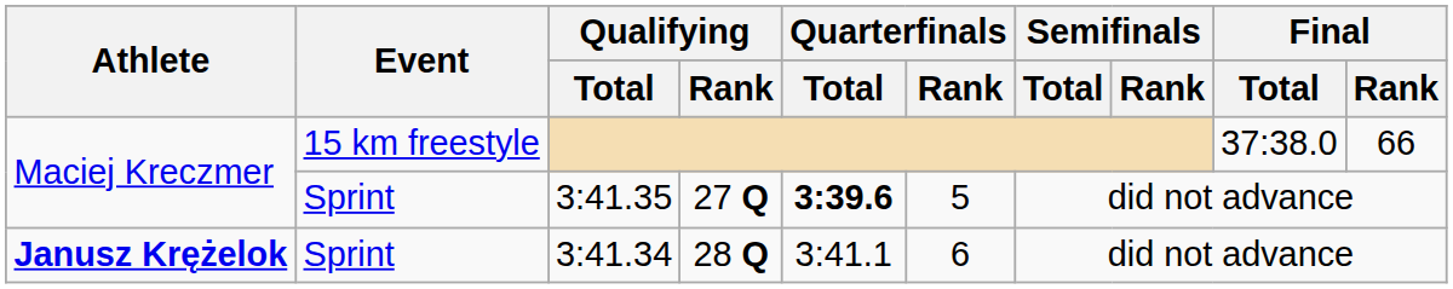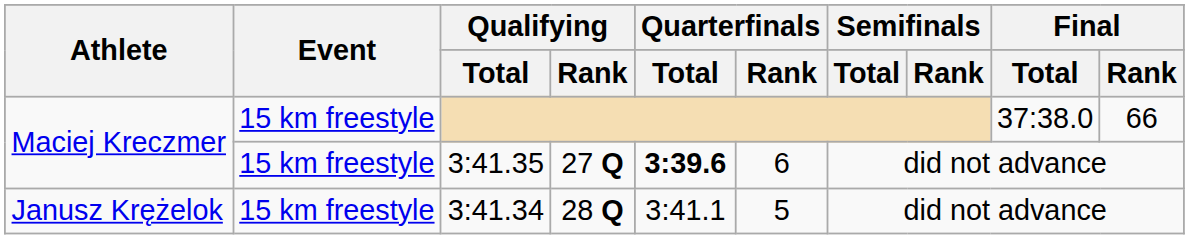 <table class="wikitable">
 <tr>
 <th rowspan="2">Athlete</th>
 <th rowspan="2">Event</th>
 <th colspan="2">Qualifying</th>
 <th colspan="2">Quarterfinals</th>
 <th colspan="2">Semifinals</th>
 <th colspan="2">Final</th>
 </tr>
 <tr>
 <th>Total</th>
 <th>Rank</th>
 <th>Total</th>
 <th>Rank</th>
 <th>Total</th>
 <th>Rank</th>
 <th>Total</th>
 <th>Rank</th>
 </tr>
 <tr>
 <td rowspan=2><a href='#'>Maciej Kreczmer</a></td>
 <td><a href='#'>15 km freestyle</a></td>
 <td colspan=6 align=center bgcolor=wheat></td>
 <td align="center">37:38.0</td>
 <td align="center">66</td>
 </tr>
 <tr>
-<td><a href='#'>Sprint</a></td>
+<td><a href='#'>15 km freestyle</a></td>
 <td align="center">3:41.35</td>
 <td align="center">27 <strong>Q</strong></td>
 <td align="center"><strong>3:39.6</strong></td>
+<td align="center">6</td>
+<td align="center" colspan=4>did not advance</td>
+</tr>
+<tr>
+<td><a href='#'>Janusz Krężelok</a></td>
+<td><a href='#'>15 km freestyle</a></td>
+<td align="center">3:41.34</td>
+<td align="center">28 <strong>Q</strong></td>
+<td align="center">3:41.1</td>
 <td align="center">5</td>
 <td align="center" colspan=4>did not advance</td>
 </tr>
-<tr>
-<td><strong><a href='#'>Janusz Krężelok</a></strong></td>
-<td><a href='#'>Sprint</a></td>
-<td align="center">3:41.34</td>
-<td align="center">28 <strong>Q</strong></td>
-<td align="center">3:41.1</td>
-<td align="center">6</td>
-<td align="center" colspan=4>did not advance</td>
-</tr>
 </table>
